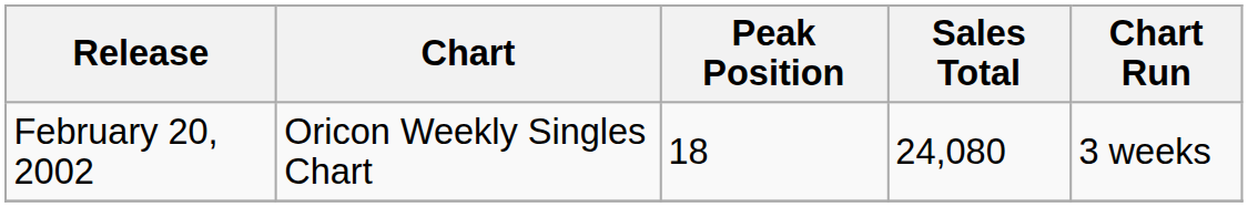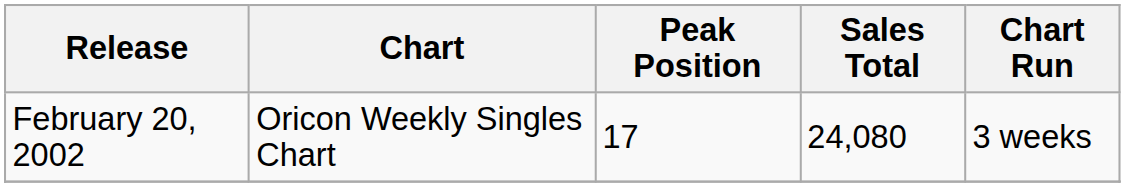 <table class="wikitable" width="550px">
 <tr>
 <th align="left">Release</th>
 <th align="left">Chart</th>
 <th align="left">Peak Position</th>
 <th align="left">Sales Total</th>
 <th align="left">Chart Run</th>
 </tr>
 <tr>
 <td align="left">February 20, 2002</td>
 <td align="left">Oricon Weekly Singles Chart</td>
-<td align="left">18</td>
+<td align="left">17</td>
 <td align="left">24,080</td>
 <td align="left">3 weeks</td>
 </tr>
 <tr>
 </tr>
 <tr>
 </tr>
 </table>
